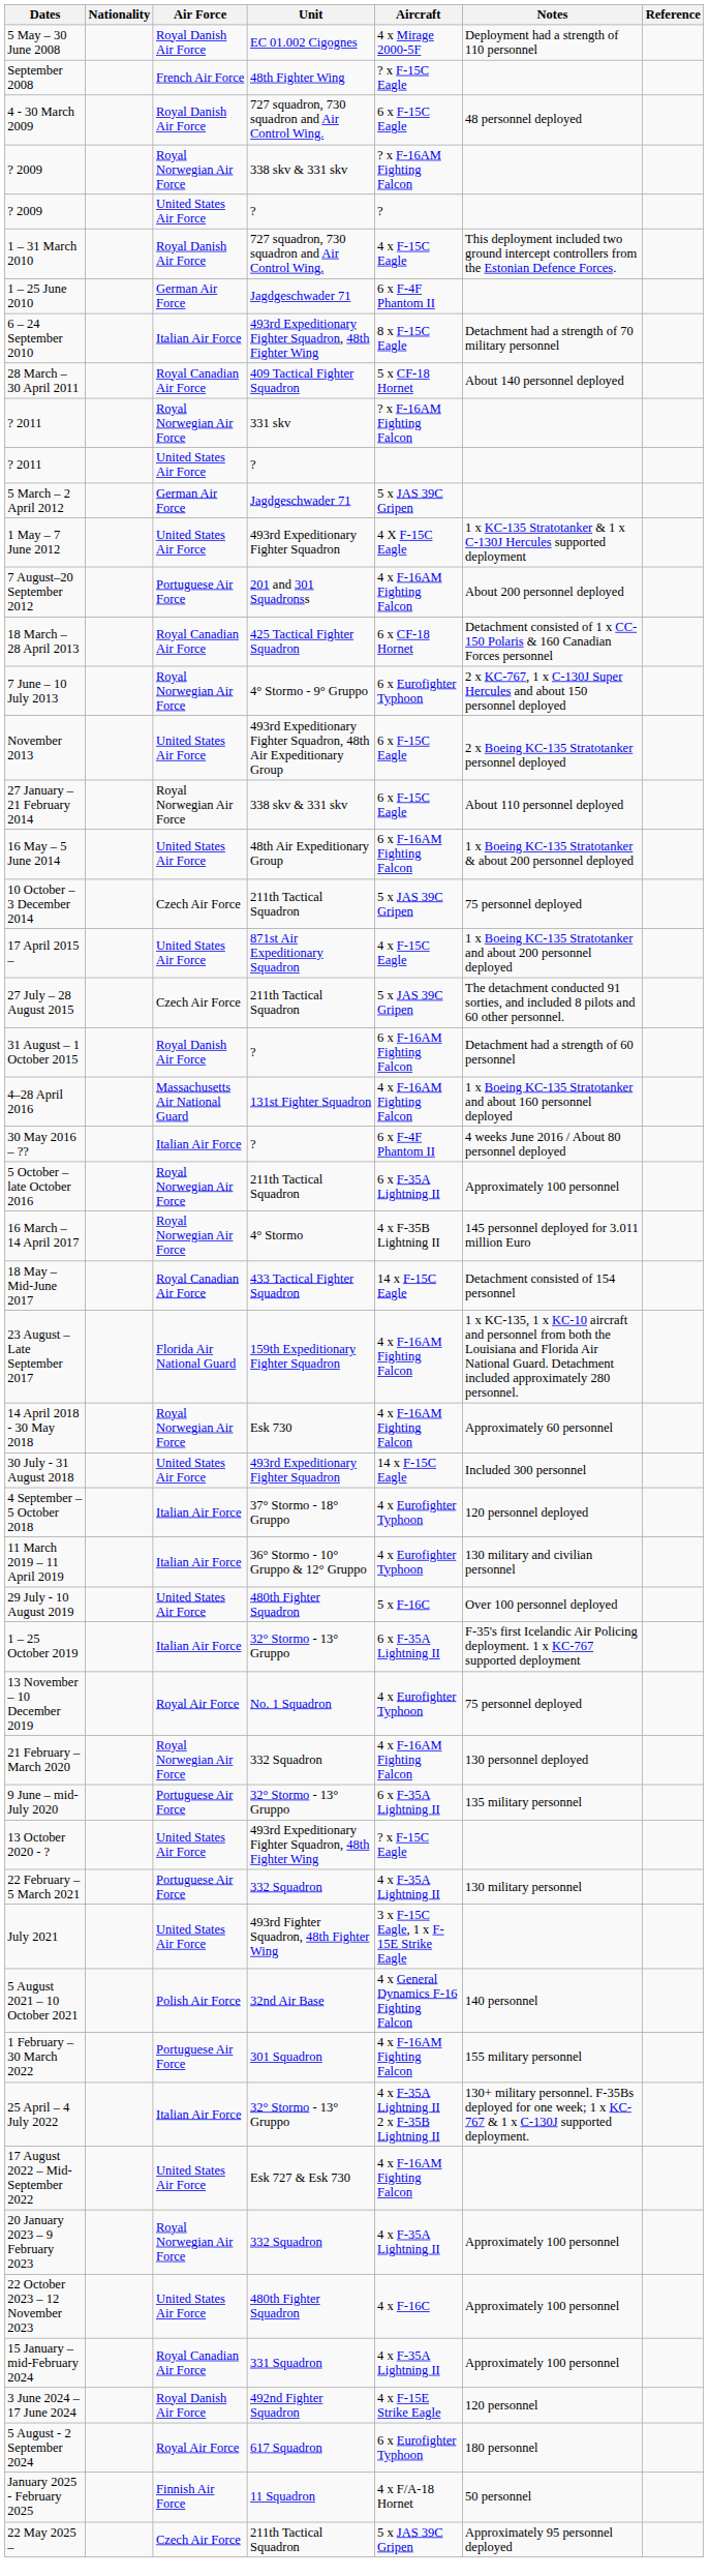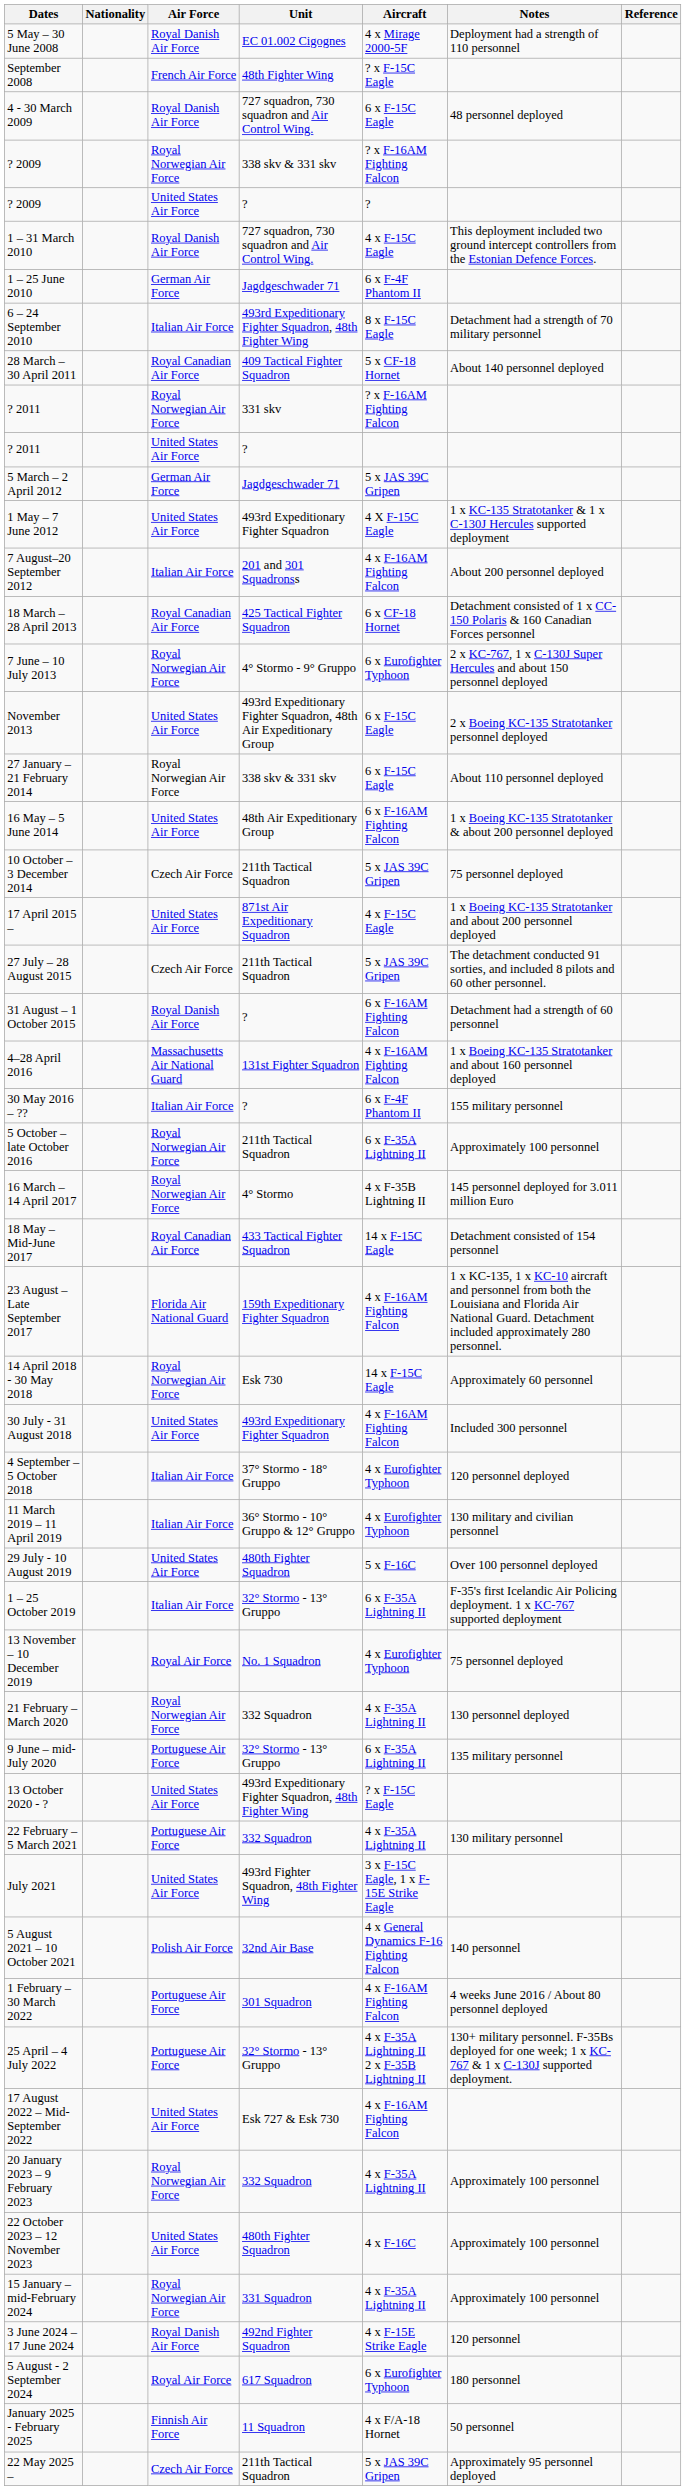 <table class="wikitable">
 <tr>
 <th>Dates</th>
 <th>Nationality</th>
 <th>Air Force</th>
 <th>Unit</th>
 <th>Aircraft</th>
 <th>Notes</th>
 <th>Reference</th>
 </tr>
 <tr>
 <td>5 May – 30 June 2008</td>
 <td></td>
 <td><a href='#'>Royal Danish Air Force</a></td>
 <td><a href='#'>EC 01.002 Cigognes</a></td>
 <td>4 x <a href='#'>Mirage 2000-5F</a></td>
 <td>Deployment had a strength of 110 personnel</td>
 <td></td>
 </tr>
 <tr>
 <td>September 2008</td>
 <td></td>
 <td><a href='#'>French Air Force</a></td>
 <td><a href='#'>48th Fighter Wing</a></td>
 <td>? x <a href='#'>F-15C Eagle</a></td>
 <td></td>
 <td></td>
 </tr>
 <tr>
 <td>4 - 30 March 2009</td>
 <td></td>
 <td><a href='#'>Royal Danish Air Force</a></td>
 <td>727 squadron, 730 squadron and <a href='#'>Air Control Wing.</a></td>
 <td>6 x <a href='#'>F-15C Eagle</a></td>
 <td>48 personnel deployed</td>
 <td></td>
 </tr>
 <tr>
 <td>? 2009</td>
 <td></td>
 <td><a href='#'>Royal Norwegian Air Force</a></td>
 <td>338 skv & 331 skv</td>
 <td>? x <a href='#'>F-16AM Fighting Falcon</a></td>
 <td></td>
 <td></td>
 </tr>
 <tr>
 <td>? 2009</td>
 <td></td>
 <td><a href='#'>United States Air Force</a></td>
 <td>?</td>
 <td>?</td>
 <td></td>
 <td></td>
 </tr>
 <tr>
 <td>1 – 31 March 2010</td>
 <td></td>
 <td><a href='#'>Royal Danish Air Force</a></td>
 <td>727 squadron, 730 squadron and <a href='#'>Air Control Wing.</a></td>
 <td>4 x <a href='#'>F-15C Eagle</a></td>
 <td>This deployment included two ground intercept controllers from the <a href='#'>Estonian Defence Forces</a>.</td>
 <td></td>
 </tr>
 <tr>
 <td>1 – 25 June 2010</td>
 <td></td>
 <td><a href='#'>German Air Force</a></td>
 <td><a href='#'>Jagdgeschwader 71</a></td>
 <td>6 x <a href='#'>F-4F Phantom II</a></td>
 <td></td>
 <td></td>
 </tr>
 <tr>
 <td>6 – 24 September 2010</td>
 <td></td>
 <td><a href='#'>Italian Air Force</a></td>
 <td><a href='#'>493rd Expeditionary Fighter Squadron</a>, <a href='#'>48th Fighter Wing</a></td>
 <td>8 x <a href='#'>F-15C Eagle</a></td>
 <td>Detachment had a strength of 70 military personnel</td>
 <td></td>
 </tr>
 <tr>
 <td>28 March – 30 April 2011</td>
 <td></td>
 <td><a href='#'>Royal Canadian Air Force</a></td>
 <td><a href='#'>409 Tactical Fighter Squadron</a></td>
 <td>5 x <a href='#'>CF-18 Hornet</a></td>
 <td>About 140 personnel deployed</td>
 <td></td>
 </tr>
 <tr>
 <td>? 2011</td>
 <td></td>
 <td><a href='#'>Royal Norwegian Air Force</a></td>
 <td>331 skv</td>
 <td>? x <a href='#'>F-16AM Fighting Falcon</a></td>
 <td></td>
 <td></td>
 </tr>
 <tr>
 <td>? 2011</td>
 <td></td>
 <td><a href='#'>United States Air Force</a></td>
 <td>?</td>
 <td></td>
 <td></td>
 <td></td>
 </tr>
 <tr>
 <td>5 March – 2 April 2012</td>
 <td></td>
 <td><a href='#'>German Air Force</a></td>
 <td><a href='#'>Jagdgeschwader 71</a></td>
 <td>5 x <a href='#'>JAS 39C Gripen</a></td>
 <td></td>
 <td></td>
 </tr>
 <tr>
 <td>1 May – 7 June 2012</td>
 <td></td>
 <td><a href='#'>United States Air Force</a></td>
 <td>493rd Expeditionary Fighter Squadron</td>
 <td>4 X <a href='#'>F-15C Eagle</a></td>
 <td>1 x <a href='#'>KC-135 Stratotanker</a> & 1 x <a href='#'>C-130J Hercules</a> supported deployment</td>
 <td></td>
 </tr>
 <tr>
 <td>7 August–20 September 2012</td>
 <td></td>
-<td><a href='#'>Portuguese Air Force</a></td>
+<td><a href='#'>Italian Air Force</a></td>
 <td><a href='#'>201</a> and <a href='#'>301 Squadrons</a>s</td>
 <td>4 x <a href='#'>F-16AM Fighting Falcon</a></td>
 <td>About 200 personnel deployed</td>
 <td></td>
 </tr>
 <tr>
 <td>18 March – 28 April 2013</td>
 <td></td>
 <td><a href='#'>Royal Canadian Air Force</a></td>
 <td><a href='#'>425 Tactical Fighter Squadron</a></td>
 <td>6 x <a href='#'>CF-18 Hornet</a></td>
 <td>Detachment consisted of 1 x <a href='#'>CC-150 Polaris</a> & 160 Canadian Forces personnel</td>
 <td></td>
 </tr>
 <tr>
 <td>7 June – 10 July 2013</td>
 <td></td>
 <td><a href='#'>Royal Norwegian Air Force</a></td>
 <td>4° Stormo - 9° Gruppo</td>
 <td>6 x <a href='#'>Eurofighter Typhoon</a></td>
 <td>2 x <a href='#'>KC-767</a>, 1 x <a href='#'>C-130J Super Hercules</a> and about 150 personnel deployed</td>
 <td></td>
 </tr>
 <tr>
 <td>November 2013</td>
 <td></td>
 <td><a href='#'>United States Air Force</a></td>
 <td>493rd Expeditionary Fighter Squadron, 48th Air Expeditionary Group</td>
 <td>6 x <a href='#'>F-15C Eagle</a></td>
 <td><br>2 x <a href='#'>Boeing KC-135 Stratotanker</a> personnel deployed</td>
 <td></td>
 </tr>
 <tr>
 <td>27 January – 21 February 2014</td>
 <td></td>
 <td>Royal Norwegian Air Force</td>
 <td>338 skv & 331 skv</td>
 <td>6 x <a href='#'>F-15C Eagle</a></td>
 <td>About 110 personnel deployed</td>
 <td></td>
 </tr>
 <tr>
 <td>16 May – 5 June 2014</td>
 <td></td>
 <td><a href='#'>United States Air Force</a></td>
 <td>48th Air Expeditionary Group</td>
 <td>6 x <a href='#'>F-16AM Fighting Falcon</a></td>
 <td>1 x <a href='#'>Boeing KC-135 Stratotanker</a> & about 200 personnel deployed</td>
 <td></td>
 </tr>
 <tr>
 <td>10 October – 3 December 2014</td>
 <td></td>
 <td>Czech Air Force</td>
 <td>211th Tactical Squadron</td>
 <td>5 x <a href='#'>JAS 39C Gripen</a></td>
 <td>75 personnel deployed</td>
 <td></td>
 </tr>
 <tr>
 <td>17 April 2015 –</td>
 <td></td>
 <td><a href='#'>United States Air Force</a></td>
 <td><a href='#'>871st Air Expeditionary Squadron</a></td>
 <td>4 x <a href='#'>F-15C Eagle</a></td>
 <td>1 x <a href='#'>Boeing KC-135 Stratotanker</a> and about 200 personnel deployed</td>
 <td></td>
 </tr>
 <tr>
 <td>27 July – 28 August 2015</td>
 <td></td>
 <td>Czech Air Force</td>
 <td>211th Tactical Squadron</td>
 <td>5 x <a href='#'>JAS 39C Gripen</a></td>
 <td>The detachment conducted 91 sorties, and included 8 pilots and 60 other personnel.</td>
 <td></td>
 </tr>
 <tr>
 <td>31 August – 1 October 2015</td>
 <td></td>
 <td><a href='#'>Royal Danish Air Force</a></td>
 <td>?</td>
 <td>6 x <a href='#'>F-16AM Fighting Falcon</a></td>
 <td>Detachment had a strength of 60 personnel</td>
 <td><br></td>
 </tr>
 <tr>
 <td>4–28 April 2016</td>
 <td></td>
 <td><a href='#'>Massachusetts Air National Guard</a></td>
 <td><a href='#'>131st Fighter Squadron</a></td>
 <td>4 x <a href='#'>F-16AM Fighting Falcon</a></td>
 <td>1 x <a href='#'>Boeing KC-135 Stratotanker</a> and about 160 personnel deployed</td>
 <td></td>
 </tr>
 <tr>
 <td>30 May 2016 – ??</td>
 <td></td>
 <td><a href='#'>Italian Air Force</a></td>
 <td>?</td>
 <td>6 x <a href='#'>F-4F Phantom II</a></td>
-<td>4 weeks June 2016 / About 80 personnel deployed</td>
+<td>155 military personnel</td>
 <td></td>
 </tr>
 <tr>
 <td>5 October – late October 2016</td>
 <td></td>
 <td><a href='#'>Royal Norwegian Air Force</a></td>
 <td>211th Tactical Squadron</td>
 <td>6 x <a href='#'>F-35A Lightning II</a></td>
 <td>Approximately 100 personnel</td>
 <td></td>
 </tr>
 <tr>
 <td>16 March – 14 April 2017</td>
 <td></td>
 <td><a href='#'>Royal Norwegian Air Force</a></td>
 <td>4° Stormo</td>
 <td>4 x F-35B Lightning II</td>
 <td>145 personnel deployed for 3.011 million Euro</td>
 <td></td>
 </tr>
 <tr>
 <td>18 May – Mid-June 2017</td>
 <td></td>
 <td><a href='#'>Royal Canadian Air Force</a></td>
 <td><a href='#'>433 Tactical Fighter Squadron</a></td>
 <td>14 x <a href='#'>F-15C Eagle</a></td>
 <td>Detachment consisted of 154 personnel</td>
 <td></td>
 </tr>
 <tr>
 <td>23 August – Late September 2017</td>
 <td></td>
 <td><a href='#'>Florida Air National Guard</a></td>
 <td><a href='#'>159th Expeditionary Fighter Squadron</a></td>
 <td>4 x <a href='#'>F-16AM Fighting Falcon</a></td>
 <td>1 x KC-135, 1 x <a href='#'>KC-10</a> aircraft and personnel from both the Louisiana and Florida Air National Guard. Detachment included approximately 280 personnel.</td>
 <td></td>
 </tr>
 <tr>
 <td>14 April 2018 - 30 May 2018</td>
 <td></td>
 <td><a href='#'>Royal Norwegian Air Force</a></td>
 <td>Esk 730</td>
-<td>4 x  <a href='#'>F-16AM Fighting Falcon</a></td>
+<td>14 x <a href='#'>F-15C Eagle</a></td>
 <td>Approximately 60 personnel</td>
 <td></td>
 </tr>
 <tr>
 <td>30 July - 31 August 2018</td>
 <td></td>
 <td><a href='#'>United States Air Force</a></td>
 <td><a href='#'>493rd Expeditionary Fighter Squadron</a></td>
-<td>14 x <a href='#'>F-15C Eagle</a></td>
+<td>4 x  <a href='#'>F-16AM Fighting Falcon</a></td>
 <td>Included 300 personnel</td>
 <td></td>
 </tr>
 <tr>
 <td>4 September – 5 October 2018</td>
 <td></td>
 <td><a href='#'>Italian Air Force</a></td>
 <td>37° Stormo - 18° Gruppo</td>
 <td>4 x <a href='#'>Eurofighter Typhoon</a></td>
 <td>120 personnel deployed</td>
 <td></td>
 </tr>
 <tr>
 <td>11 March 2019 – 11 April 2019</td>
 <td></td>
 <td><a href='#'>Italian Air Force</a></td>
 <td>36° Stormo - 10° Gruppo & 12° Gruppo</td>
 <td>4 x <a href='#'>Eurofighter Typhoon</a></td>
 <td>130 military and civilian personnel</td>
 <td></td>
 </tr>
 <tr>
 <td>29 July - 10 August 2019</td>
 <td></td>
 <td><a href='#'>United States Air Force</a></td>
 <td><a href='#'>480th Fighter Squadron</a></td>
 <td>5 x <a href='#'>F-16C</a></td>
 <td>Over 100 personnel deployed</td>
 <td></td>
 </tr>
 <tr>
 <td>1 – 25 October 2019</td>
 <td></td>
 <td><a href='#'>Italian Air Force</a></td>
 <td><a href='#'>32° Stormo</a> - 13° Gruppo</td>
 <td>6 x <a href='#'>F-35A Lightning II</a></td>
 <td>F-35's first Icelandic Air Policing deployment. 1 x <a href='#'>KC-767</a> supported deployment</td>
 <td></td>
 </tr>
 <tr>
 <td>13 November – 10 December 2019</td>
 <td></td>
 <td><a href='#'>Royal Air Force</a></td>
 <td><a href='#'>No. 1 Squadron</a></td>
 <td>4 x <a href='#'>Eurofighter Typhoon</a></td>
 <td>75 personnel deployed</td>
 <td></td>
 </tr>
 <tr>
 <td>21 February – March 2020</td>
 <td></td>
 <td><a href='#'>Royal Norwegian Air Force</a></td>
 <td>332 Squadron</td>
-<td>4 x <a href='#'>F-16AM Fighting Falcon</a></td>
+<td>4 x <a href='#'>F-35A Lightning II</a></td>
 <td>130 personnel deployed</td>
 <td></td>
 </tr>
 <tr>
 <td>9 June – mid-July 2020</td>
 <td></td>
 <td><a href='#'>Portuguese Air Force</a></td>
 <td><a href='#'>32° Stormo</a> - 13° Gruppo</td>
 <td>6 x <a href='#'>F-35A Lightning II</a></td>
 <td>135 military personnel</td>
 <td></td>
 </tr>
 <tr>
 <td>13 October 2020 - ?</td>
 <td></td>
 <td><a href='#'>United States Air Force</a></td>
 <td>493rd Expeditionary Fighter Squadron, <a href='#'>48th Fighter Wing</a></td>
 <td>? x <a href='#'>F-15C Eagle</a></td>
 <td></td>
 <td></td>
 </tr>
 <tr>
 <td>22 February – 5 March 2021</td>
 <td></td>
 <td><a href='#'>Portuguese Air Force</a></td>
 <td><a href='#'>332 Squadron</a></td>
 <td>4 x <a href='#'>F-35A Lightning II</a></td>
 <td>130 military personnel</td>
 <td></td>
 </tr>
 <tr>
 <td>July 2021</td>
 <td></td>
 <td><a href='#'>United States Air Force</a></td>
 <td>493rd Fighter Squadron, <a href='#'>48th Fighter Wing</a></td>
 <td>3 x <a href='#'>F-15C Eagle</a>, 1 x <a href='#'>F-15E Strike Eagle</a></td>
 <td></td>
 <td></td>
 </tr>
 <tr>
 <td>5 August 2021 – 10 October 2021</td>
 <td></td>
 <td><a href='#'>Polish Air Force</a></td>
 <td><a href='#'>32nd Air Base</a></td>
 <td>4 x  <a href='#'>General Dynamics F-16 Fighting Falcon</a></td>
 <td>140 personnel</td>
 <td></td>
 </tr>
 <tr>
 <td>1 February – 30 March 2022</td>
 <td></td>
 <td><a href='#'>Portuguese Air Force</a></td>
 <td><a href='#'>301 Squadron</a></td>
 <td>4 x <a href='#'>F-16AM Fighting Falcon</a></td>
-<td>155 military personnel</td>
+<td>4 weeks June 2016 / About 80 personnel deployed</td>
 <td></td>
 </tr>
 <tr>
 <td>25 April – 4 July 2022</td>
 <td></td>
-<td><a href='#'>Italian Air Force</a></td>
+<td><a href='#'>Portuguese Air Force</a></td>
 <td><a href='#'>32° Stormo</a> - 13° Gruppo</td>
 <td>4 x <a href='#'>F-35A Lightning II</a><br>2 x <a href='#'>F-35B Lightning II</a></td>
 <td>130+ military personnel. F-35Bs deployed for one week; 1 x <a href='#'>KC-767</a> & 1 x <a href='#'>C-130J</a> supported deployment.</td>
 <td></td>
 </tr>
 <tr>
 <td>17 August 2022 – Mid-September 2022</td>
 <td></td>
 <td><a href='#'>United States Air Force</a></td>
 <td>Esk 727 & Esk 730</td>
 <td>4 x <a href='#'>F-16AM Fighting Falcon</a></td>
 <td></td>
 <td></td>
 </tr>
 <tr>
 <td>20 January 2023 – 9 February 2023</td>
 <td></td>
 <td><a href='#'>Royal Norwegian Air Force</a></td>
 <td><a href='#'>332 Squadron</a></td>
 <td>4 x <a href='#'>F-35A Lightning II</a></td>
 <td>Approximately 100 personnel</td>
 <td></td>
 </tr>
 <tr>
 <td>22 October 2023 – 12 November 2023</td>
 <td></td>
 <td><a href='#'>United States Air Force</a></td>
 <td><a href='#'>480th Fighter Squadron</a></td>
 <td>4 x <a href='#'>F-16C</a></td>
 <td>Approximately 100 personnel</td>
 <td></td>
 </tr>
 <tr>
 <td>15 January – mid-February 2024</td>
 <td></td>
-<td><a href='#'>Royal Canadian Air Force</a></td>
+<td><a href='#'>Royal Norwegian Air Force</a></td>
 <td><a href='#'>331 Squadron</a></td>
 <td>4 x <a href='#'>F-35A Lightning II</a></td>
 <td>Approximately 100 personnel</td>
 <td></td>
 </tr>
 <tr>
 <td>3 June 2024 – 17 June 2024</td>
 <td></td>
 <td><a href='#'>Royal Danish Air Force</a></td>
 <td><a href='#'>492nd Fighter Squadron</a></td>
 <td>4 x <a href='#'>F-15E Strike Eagle</a></td>
 <td>120 personnel</td>
 <td></td>
 </tr>
 <tr>
 <td>5 August - 2 September 2024</td>
 <td></td>
 <td><a href='#'>Royal Air Force</a></td>
 <td><a href='#'>617 Squadron</a></td>
 <td>6 x <a href='#'>Eurofighter Typhoon</a></td>
 <td>180 personnel</td>
 <td></td>
 </tr>
 <tr>
 <td>January 2025 - February 2025</td>
 <td></td>
 <td><a href='#'>Finnish Air Force</a></td>
 <td><a href='#'>11 Squadron</a></td>
 <td>4 x F/A-18 Hornet</td>
 <td>50 personnel</td>
 <td></td>
 </tr>
 <tr>
 <td>22 May 2025 –</td>
 <td></td>
 <td><a href='#'>Czech Air Force</a></td>
 <td>211th Tactical Squadron</td>
 <td>5 x <a href='#'>JAS 39C Gripen</a></td>
 <td>Approximately 95 personnel deployed</td>
 <td></td>
 </tr>
 </table>
